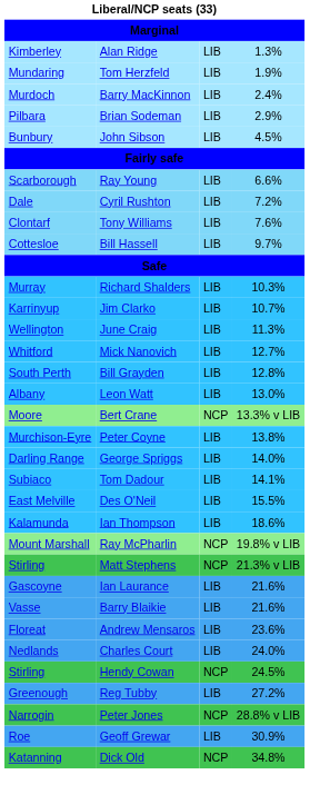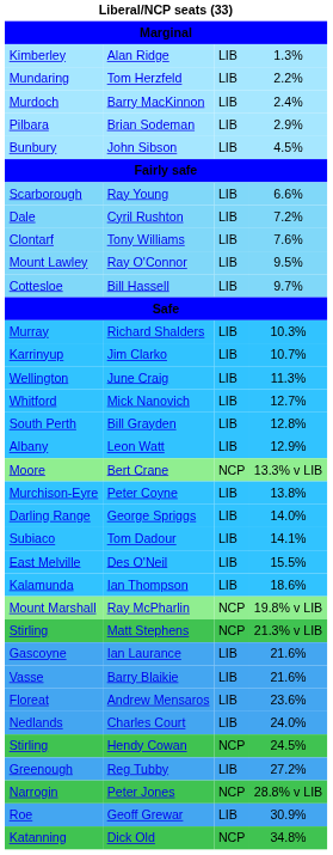 <table class="toccolours" cellpadding="5" cellspacing="0" style="float:left; margin-right:.5em; margin-top:.4em; font-size:90%;">
 <tr>
 <td COLSPAN=4 align="center"><strong>Liberal/NCP seats (33)</strong></td>
 </tr>
 <tr>
 <td COLSPAN=4 align="center" bgcolor="Blue"><span><strong>Marginal</strong></span></td>
 </tr>
 <tr>
 <td align="left" bgcolor="A6E7FF"><a href='#'>Kimberley</a></td>
 <td align="left" bgcolor="A6E7FF"><a href='#'>Alan Ridge</a></td>
 <td align="left" bgcolor="A6E7FF">LIB</td>
 <td align="center" bgcolor="A6E7FF">1.3%</td>
 </tr>
 <tr>
 <td align="left" bgcolor="A6E7FF"><a href='#'>Mundaring</a></td>
 <td align="left" bgcolor="A6E7FF"><a href='#'>Tom Herzfeld</a></td>
 <td align="left" bgcolor="A6E7FF">LIB</td>
-<td align="center" bgcolor="A6E7FF">1.9%</td>
+<td align="center" bgcolor="A6E7FF">2.2%</td>
 </tr>
 <tr>
 <td align="left" bgcolor="A6E7FF"><a href='#'>Murdoch</a></td>
 <td align="left" bgcolor="A6E7FF"><a href='#'>Barry MacKinnon</a></td>
 <td align="left" bgcolor="A6E7FF">LIB</td>
 <td align="center" bgcolor="A6E7FF">2.4%</td>
 </tr>
 <tr>
 <td align="left" bgcolor="A6E7FF"><a href='#'>Pilbara</a></td>
 <td align="left" bgcolor="A6E7FF"><a href='#'>Brian Sodeman</a></td>
 <td align="left" bgcolor="A6E7FF">LIB</td>
 <td align="center" bgcolor="A6E7FF">2.9%</td>
 </tr>
 <tr>
 <td align="left" bgcolor="A6E7FF"><a href='#'>Bunbury</a></td>
 <td align="left" bgcolor="A6E7FF"><a href='#'>John Sibson</a></td>
 <td align="left" bgcolor="A6E7FF">LIB</td>
 <td align="center" bgcolor="A6E7FF">4.5%</td>
 </tr>
 <tr>
 <td COLSPAN=4 align="center" bgcolor="blue"><span><strong>Fairly safe</strong></span></td>
 </tr>
 <tr>
 <td align="left" bgcolor="80D8F9"><a href='#'>Scarborough</a></td>
 <td align="left" bgcolor="80D8F9"><a href='#'>Ray Young</a></td>
 <td align="left" bgcolor="80D8F9">LIB</td>
 <td align="center" bgcolor="80D8F9">6.6%</td>
 </tr>
 <tr>
 <td align="left" bgcolor="80D8F9"><a href='#'>Dale</a></td>
 <td align="left" bgcolor="80D8F9"><a href='#'>Cyril Rushton</a></td>
 <td align="left" bgcolor="80D8F9">LIB</td>
 <td align="center" bgcolor="80D8F9">7.2%</td>
 </tr>
 <tr>
 <td align="left" bgcolor="80D8F9"><a href='#'>Clontarf</a></td>
 <td align="left" bgcolor="80D8F9"><a href='#'>Tony Williams</a></td>
 <td align="left" bgcolor="80D8F9">LIB</td>
 <td align="center" bgcolor="80D8F9">7.6%</td>
+</tr>
+<tr>
+<td align="left" bgcolor="80D8F9"><a href='#'>Mount Lawley</a></td>
+<td align="left" bgcolor="80D8F9"><a href='#'>Ray O'Connor</a></td>
+<td align="left" bgcolor="80D8F9">LIB</td>
+<td align="center" bgcolor="80D8F9">9.5%</td>
 </tr>
 <tr>
 <td align="left" bgcolor="80D8F9"><a href='#'>Cottesloe</a></td>
 <td align="left" bgcolor="80D8F9"><a href='#'>Bill Hassell</a></td>
 <td align="left" bgcolor="80D8F9">LIB</td>
 <td align="center" bgcolor="80D8F9">9.7%</td>
 </tr>
 <tr>
 <td COLSPAN=4 align="center" bgcolor="blue"><span><strong>Safe</strong></span></td>
 </tr>
 <tr>
 <td align="left" bgcolor="31C3FF"><a href='#'>Murray</a></td>
 <td align="left" bgcolor="31C3FF"><a href='#'>Richard Shalders</a></td>
 <td align="left" bgcolor="31C3FF">LIB</td>
 <td align="center" bgcolor="31C3FF">10.3%</td>
 </tr>
 <tr>
 <td align="left" bgcolor="31C3FF"><a href='#'>Karrinyup</a></td>
 <td align="left" bgcolor="31C3FF"><a href='#'>Jim Clarko</a></td>
 <td align="left" bgcolor="31C3FF">LIB</td>
 <td align="center" bgcolor="31C3FF">10.7%</td>
 </tr>
 <tr>
 <td align="left" bgcolor="31C3FF"><a href='#'>Wellington</a></td>
 <td align="left" bgcolor="31C3FF"><a href='#'>June Craig</a></td>
 <td align="left" bgcolor="31C3FF">LIB</td>
 <td align="center" bgcolor="31C3FF">11.3%</td>
 </tr>
 <tr>
 <td align="left" bgcolor="31C3FF"><a href='#'>Whitford</a></td>
 <td align="left" bgcolor="31C3FF"><a href='#'>Mick Nanovich</a></td>
 <td align="left" bgcolor="31C3FF">LIB</td>
 <td align="center" bgcolor="31C3FF">12.7%</td>
 </tr>
 <tr>
 <td align="left" bgcolor="31C3FF"><a href='#'>South Perth</a></td>
 <td align="left" bgcolor="31C3FF"><a href='#'>Bill Grayden</a></td>
 <td align="left" bgcolor="31C3FF">LIB</td>
 <td align="center" bgcolor="31C3FF">12.8%</td>
 </tr>
 <tr>
 <td align="left" bgcolor="31C3FF"><a href='#'>Albany</a></td>
 <td align="left" bgcolor="31C3FF"><a href='#'>Leon Watt</a></td>
 <td align="left" bgcolor="31C3FF">LIB</td>
-<td align="center" bgcolor="31C3FF">13.0%</td>
+<td align="center" bgcolor="31C3FF">12.9%</td>
 </tr>
 <tr>
 <td align="left" bgcolor="90EE90"><a href='#'>Moore</a></td>
 <td align="left" bgcolor="90EE90"><a href='#'>Bert Crane</a></td>
 <td align="left" bgcolor="90EE90">NCP</td>
 <td align="center" bgcolor="90EE90">13.3% v LIB</td>
 </tr>
 <tr>
 <td align="left" bgcolor="31C3FF"><a href='#'>Murchison-Eyre</a></td>
 <td align="left" bgcolor="31C3FF"><a href='#'>Peter Coyne</a></td>
 <td align="left" bgcolor="31C3FF">LIB</td>
 <td align="center" bgcolor="31C3FF">13.8%</td>
 </tr>
 <tr>
 <td align="left" bgcolor="31C3FF"><a href='#'>Darling Range</a></td>
 <td align="left" bgcolor="31C3FF"><a href='#'>George Spriggs</a></td>
 <td align="left" bgcolor="31C3FF">LIB</td>
 <td align="center" bgcolor="31C3FF">14.0%</td>
 </tr>
 <tr>
 <td align="left" bgcolor="31C3FF"><a href='#'>Subiaco</a></td>
 <td align="left" bgcolor="31C3FF"><a href='#'>Tom Dadour</a></td>
 <td align="left" bgcolor="31C3FF">LIB</td>
 <td align="center" bgcolor="31C3FF">14.1%</td>
 </tr>
 <tr>
 <td align="left" bgcolor="31C3FF"><a href='#'>East Melville</a></td>
 <td align="left" bgcolor="31C3FF"><a href='#'>Des O'Neil</a></td>
 <td align="left" bgcolor="31C3FF">LIB</td>
 <td align="center" bgcolor="31C3FF">15.5%</td>
 </tr>
 <tr>
 <td align="left" bgcolor="31C3FF"><a href='#'>Kalamunda</a></td>
 <td align="left" bgcolor="31C3FF"><a href='#'>Ian Thompson</a></td>
 <td align="left" bgcolor="31C3FF">LIB</td>
 <td align="center" bgcolor="31C3FF">18.6%</td>
 </tr>
 <tr>
 <td align="left" bgcolor="90EE90"><a href='#'>Mount Marshall</a></td>
 <td align="left" bgcolor="90EE90"><a href='#'>Ray McPharlin</a></td>
 <td align="left" bgcolor="90EE90">NCP</td>
 <td align="center" bgcolor="90EE90">19.8% v LIB</td>
 </tr>
 <tr>
 <td align="left" bgcolor="40C351"><a href='#'>Stirling</a></td>
 <td align="left" bgcolor="40C351"><a href='#'>Matt Stephens</a></td>
 <td align="left" bgcolor="40C351">NCP</td>
 <td align="center" bgcolor="40C351">21.3% v LIB</td>
 </tr>
 <tr>
 <td align="left" bgcolor="44A6F1"><a href='#'>Gascoyne</a></td>
 <td align="left" bgcolor="44A6F1"><a href='#'>Ian Laurance</a></td>
 <td align="left" bgcolor="44A6F1">LIB</td>
 <td align="center" bgcolor="44A6F1">21.6%</td>
 </tr>
 <tr>
 <td align="left" bgcolor="44A6F1"><a href='#'>Vasse</a></td>
 <td align="left" bgcolor="44A6F1"><a href='#'>Barry Blaikie</a></td>
 <td align="left" bgcolor="44A6F1">LIB</td>
 <td align="center" bgcolor="44A6F1">21.6%</td>
 </tr>
 <tr>
 <td align="left" bgcolor="44A6F1"><a href='#'>Floreat</a></td>
 <td align="left" bgcolor="44A6F1"><a href='#'>Andrew Mensaros</a></td>
 <td align="left" bgcolor="44A6F1">LIB</td>
 <td align="center" bgcolor="44A6F1">23.6%</td>
 </tr>
 <tr>
 <td align="left" bgcolor="44A6F1"><a href='#'>Nedlands</a></td>
 <td align="left" bgcolor="44A6F1"><a href='#'>Charles Court</a></td>
 <td align="left" bgcolor="44A6F1">LIB</td>
 <td align="center" bgcolor="44A6F1">24.0%</td>
 </tr>
 <tr>
 <td align="left" bgcolor="40C351"><a href='#'>Stirling</a></td>
 <td align="left" bgcolor="40C351"><a href='#'>Hendy Cowan</a></td>
 <td align="left" bgcolor="40C351">NCP</td>
 <td align="center" bgcolor="40C351">24.5%</td>
 </tr>
 <tr>
 <td align="left" bgcolor="44A6F1"><a href='#'>Greenough</a></td>
 <td align="left" bgcolor="44A6F1"><a href='#'>Reg Tubby</a></td>
 <td align="left" bgcolor="44A6F1">LIB</td>
 <td align="center" bgcolor="44A6F1">27.2%</td>
 </tr>
 <tr>
 <td align="left" bgcolor="40C351"><a href='#'>Narrogin</a></td>
 <td align="left" bgcolor="40C351"><a href='#'>Peter Jones</a></td>
 <td align="left" bgcolor="40C351">NCP</td>
 <td align="center" bgcolor="40C351">28.8% v LIB</td>
 </tr>
 <tr>
 <td align="left" bgcolor="44A6F1"><a href='#'>Roe</a></td>
 <td align="left" bgcolor="44A6F1"><a href='#'>Geoff Grewar</a></td>
 <td align="left" bgcolor="44A6F1">LIB</td>
 <td align="center" bgcolor="44A6F1">30.9%</td>
 </tr>
 <tr>
 <td align="left" bgcolor="40C351"><a href='#'>Katanning</a></td>
 <td align="left" bgcolor="40C351"><a href='#'>Dick Old</a></td>
 <td align="left" bgcolor="40C351">NCP</td>
 <td align="center" bgcolor="40C351">34.8%</td>
 </tr>
 <tr>
 </tr>
 </table>
